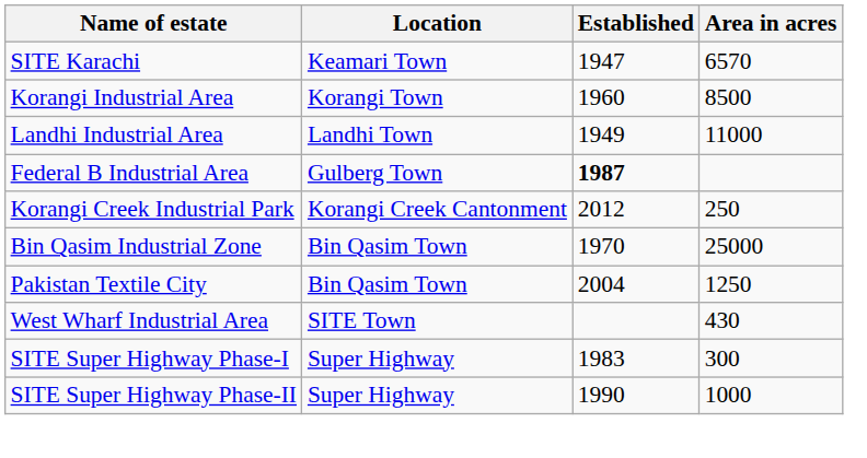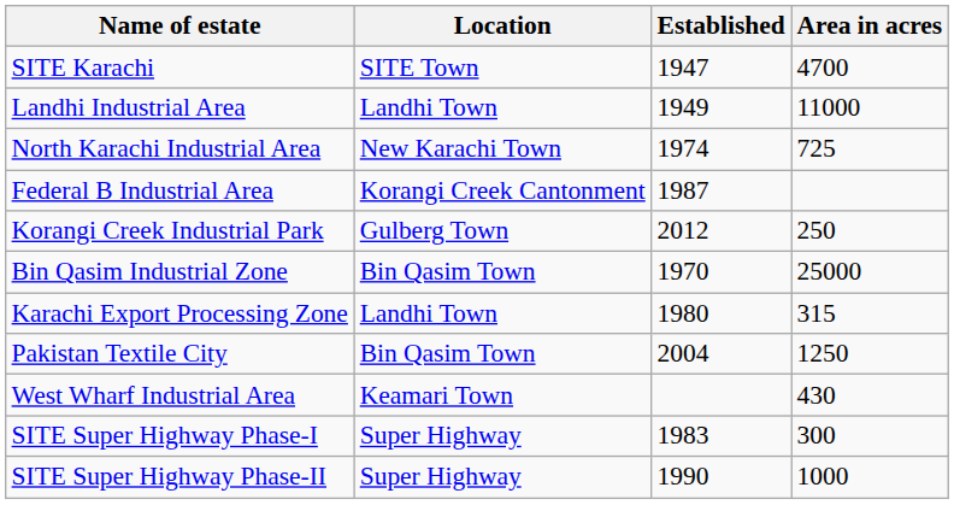 <table class="wikitable sortable">
 <tr>
 <th>Name of estate</th>
 <th>Location</th>
 <th>Established</th>
 <th>Area in acres</th>
 </tr>
 <tr>
 <td><a href='#'>SITE Karachi</a></td>
-<td><a href='#'>Keamari Town</a></td>
+<td><a href='#'>SITE Town</a></td>
 <td>1947</td>
-<td>6570</td>
-</tr>
-<tr>
-<td><a href='#'>Korangi Industrial Area</a></td>
-<td><a href='#'>Korangi Town</a></td>
-<td>1960</td>
-<td>8500</td>
+<td>4700</td>
 </tr>
 <tr>
 <td><a href='#'>Landhi Industrial Area</a></td>
 <td><a href='#'>Landhi Town</a></td>
 <td>1949</td>
 <td>11000</td>
 </tr>
 <tr>
+<td><a href='#'>North Karachi Industrial Area</a></td>
+<td><a href='#'>New Karachi Town</a></td>
+<td>1974</td>
+<td>725</td>
+</tr>
+<tr>
 <td><a href='#'>Federal B Industrial Area</a></td>
-<td><a href='#'>Gulberg Town</a></td>
-<td><strong>1987</strong></td>
+<td><a href='#'>Korangi Creek Cantonment</a></td>
+<td>1987</td>
 <td></td>
 </tr>
 <tr>
 <td><a href='#'>Korangi Creek Industrial Park</a></td>
-<td><a href='#'>Korangi Creek Cantonment</a></td>
+<td><a href='#'>Gulberg Town</a></td>
 <td>2012</td>
 <td>250</td>
 </tr>
 <tr>
 <td><a href='#'>Bin Qasim Industrial Zone</a></td>
 <td><a href='#'>Bin Qasim Town</a></td>
 <td>1970</td>
 <td>25000</td>
 </tr>
 <tr>
+<td><a href='#'>Karachi Export Processing Zone</a></td>
+<td><a href='#'>Landhi Town</a></td>
+<td>1980</td>
+<td>315</td>
+</tr>
+<tr>
 <td><a href='#'>Pakistan Textile City</a></td>
 <td><a href='#'>Bin Qasim Town</a></td>
 <td>2004</td>
 <td>1250</td>
 </tr>
 <tr>
 <td><a href='#'>West Wharf Industrial Area</a></td>
-<td><a href='#'>SITE Town</a></td>
+<td><a href='#'>Keamari Town</a></td>
 <td></td>
 <td>430</td>
 </tr>
 <tr>
 <td><a href='#'>SITE Super Highway Phase-I</a></td>
 <td><a href='#'>Super Highway</a></td>
 <td>1983</td>
 <td>300</td>
 </tr>
 <tr>
 <td><a href='#'>SITE Super Highway Phase-II</a></td>
 <td><a href='#'>Super Highway</a></td>
 <td>1990</td>
 <td>1000</td>
 </tr>
 </table>
